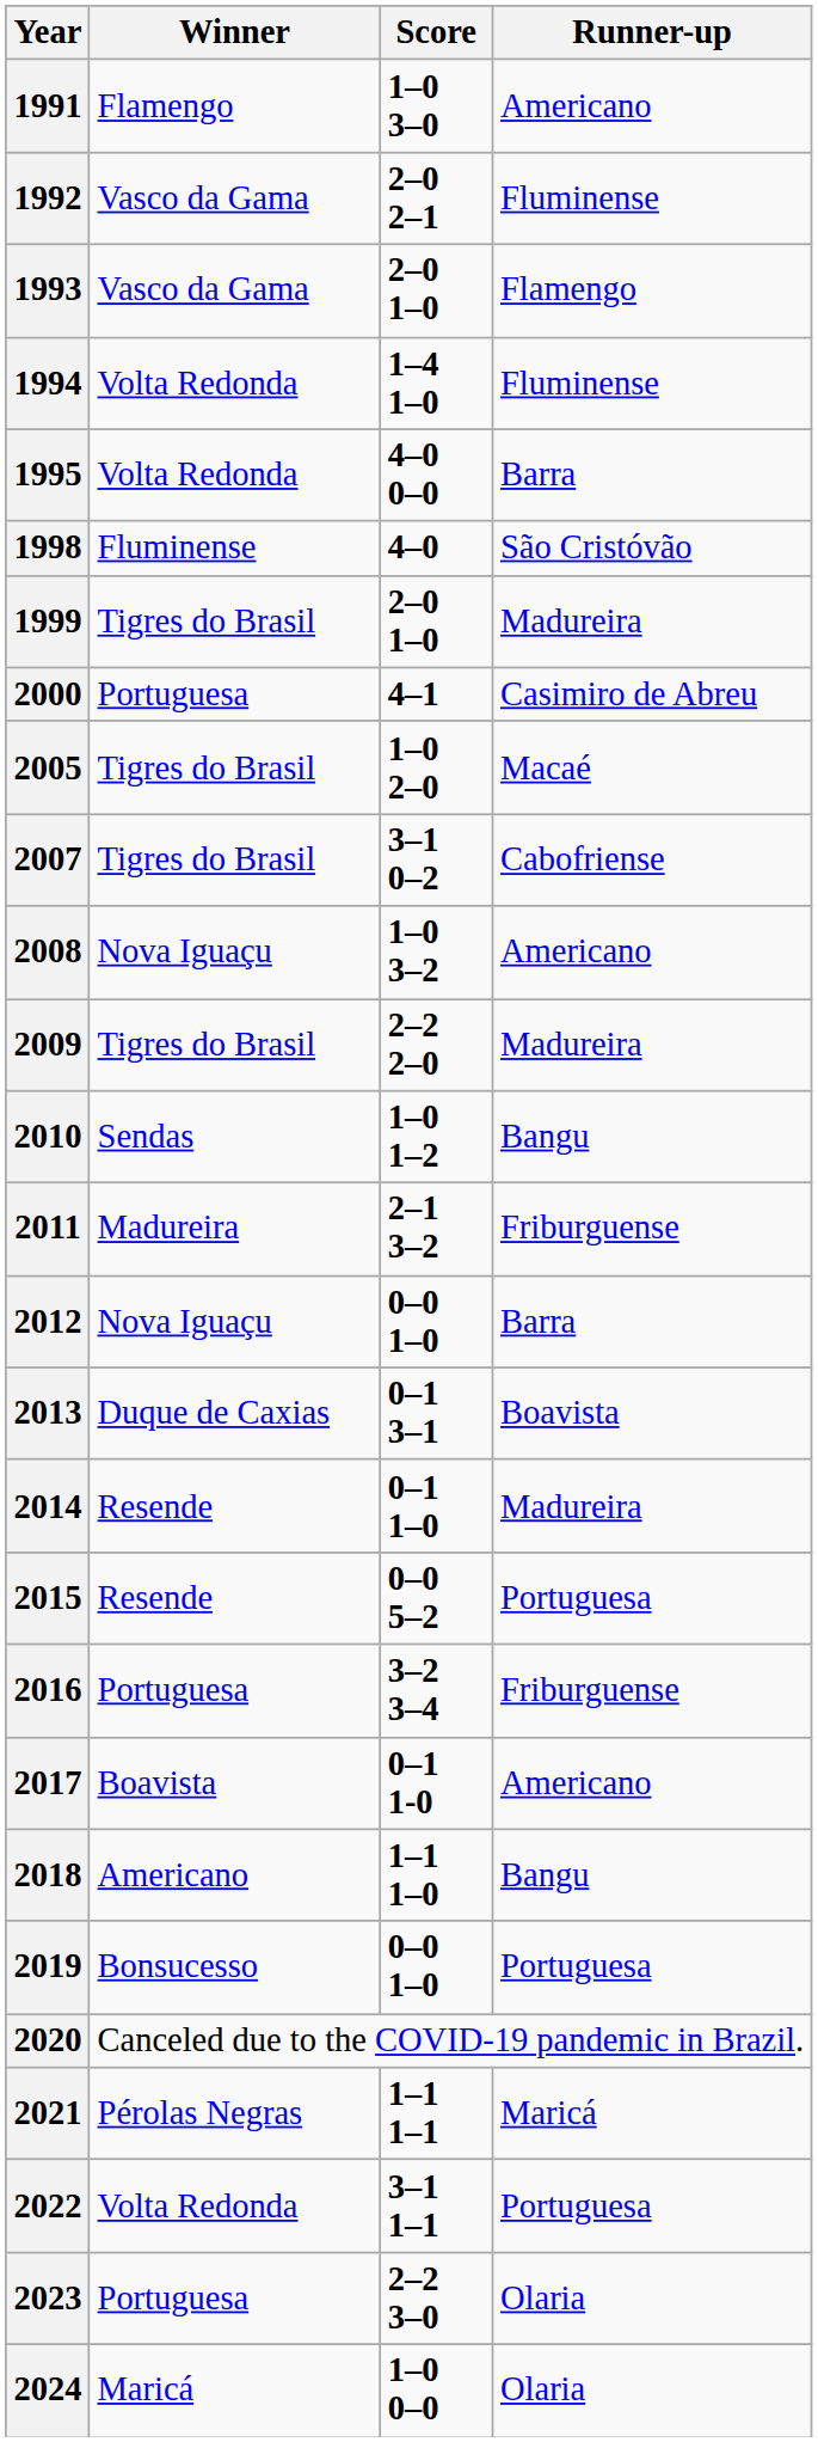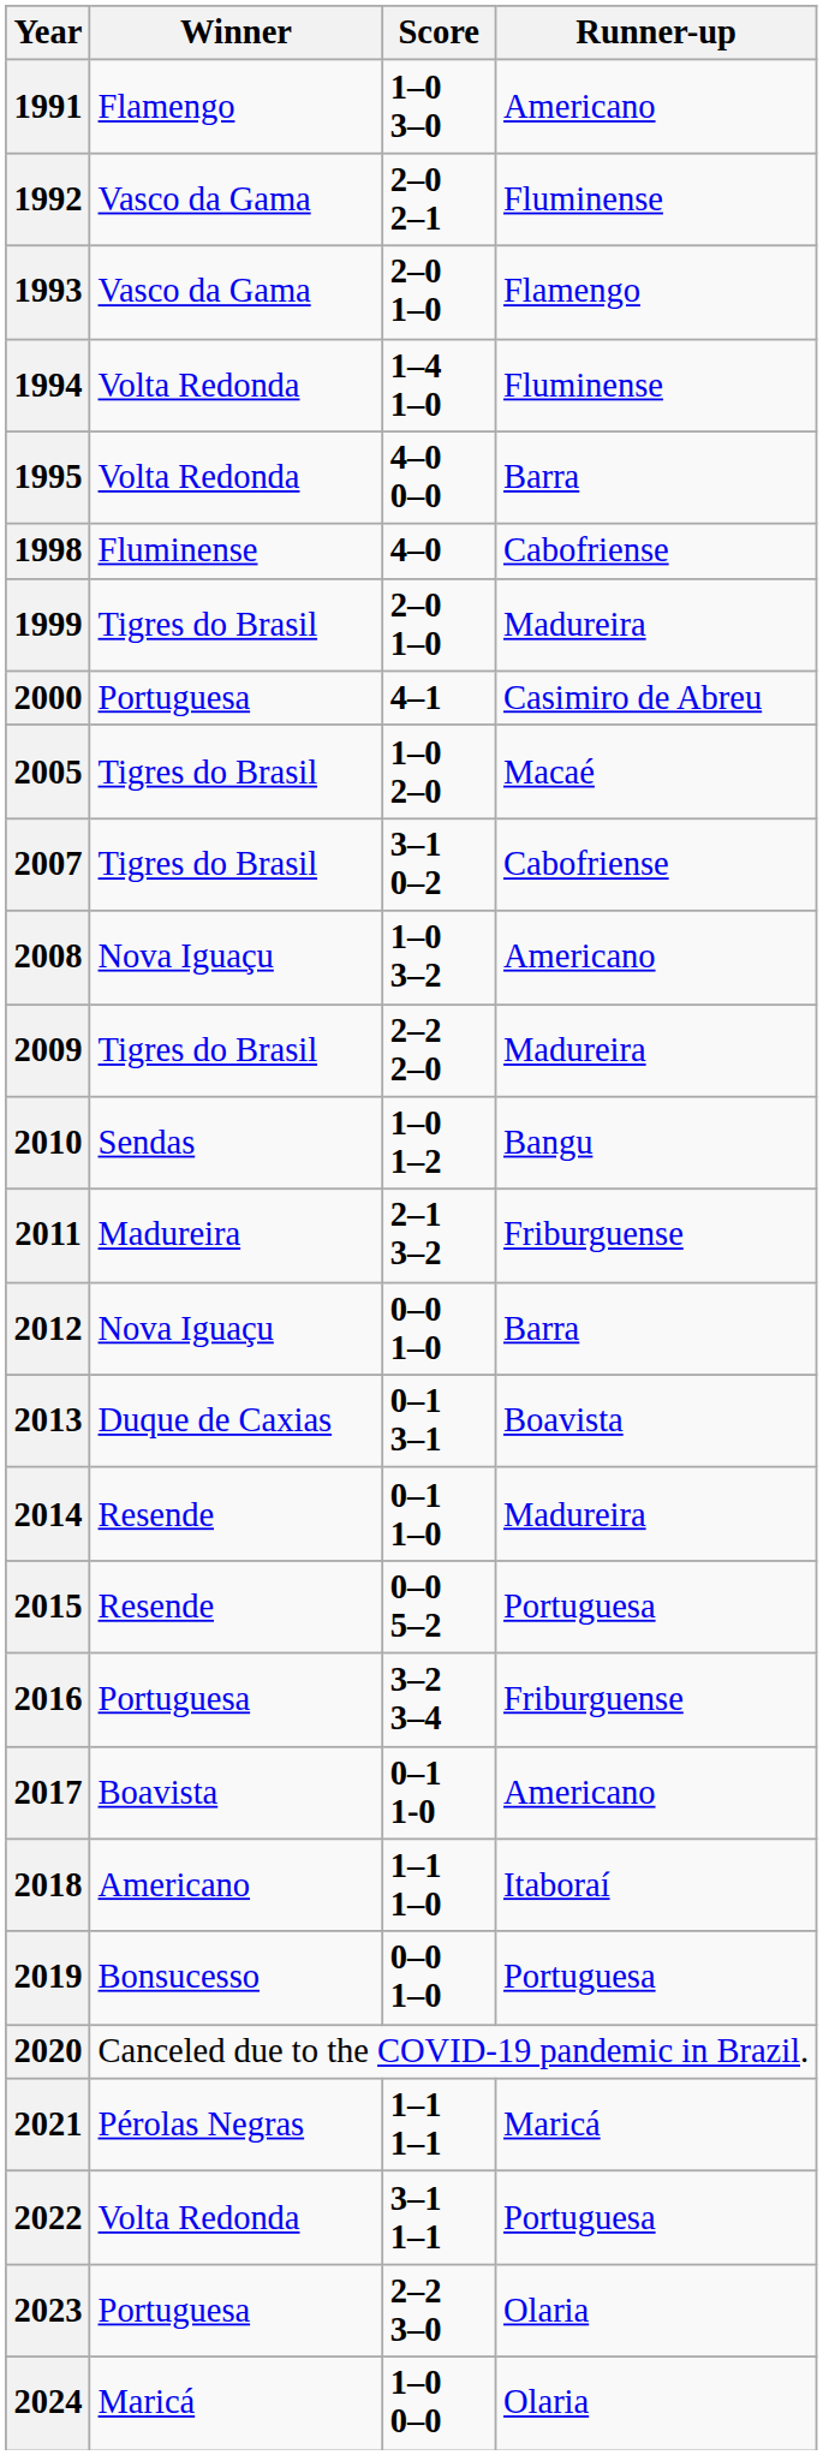 <table class="wikitable">
 <tr>
 <th>Year</th>
 <th>Winner</th>
 <th>Score</th>
 <th>Runner-up</th>
 </tr>
 <tr>
 <th>1991 </th>
 <td><a href='#'>Flamengo</a></td>
 <td><strong>1–0</strong><br><strong>3–0</strong></td>
 <td><a href='#'>Americano</a></td>
 </tr>
 <tr>
 <th>1992 </th>
 <td><a href='#'>Vasco da Gama</a></td>
 <td><strong>2–0</strong><br><strong>2–1</strong></td>
 <td><a href='#'>Fluminense</a></td>
 </tr>
 <tr>
 <th>1993 </th>
 <td><a href='#'>Vasco da Gama</a></td>
 <td><strong>2–0</strong><br><strong>1–0</strong></td>
 <td><a href='#'>Flamengo</a></td>
 </tr>
 <tr>
 <th>1994 </th>
 <td><a href='#'>Volta Redonda</a></td>
 <td><strong>1–4</strong><br><strong>1–0</strong><br><strong></strong></td>
 <td><a href='#'>Fluminense</a></td>
 </tr>
 <tr>
 <th>1995</th>
 <td><a href='#'>Volta Redonda</a></td>
 <td><strong>4–0</strong><br><strong>0–0</strong></td>
 <td><a href='#'>Barra</a></td>
 </tr>
 <tr>
 <th>1998</th>
 <td><a href='#'>Fluminense</a></td>
 <td><strong>4–0</strong></td>
-<td><a href='#'>São Cristóvão</a></td>
+<td><a href='#'>Cabofriense</a></td>
 </tr>
 <tr>
 <th>1999</th>
 <td><a href='#'>Tigres do Brasil</a></td>
 <td><strong>2–0</strong><br><strong>1–0</strong></td>
 <td><a href='#'>Madureira</a></td>
 </tr>
 <tr>
 <th>2000</th>
 <td><a href='#'>Portuguesa</a></td>
 <td><strong>4–1</strong></td>
 <td><a href='#'>Casimiro de Abreu</a></td>
 </tr>
 <tr>
 <th>2005</th>
 <td><a href='#'>Tigres do Brasil</a></td>
 <td><strong>1–0</strong><br><strong>2–0</strong></td>
 <td><a href='#'>Macaé</a></td>
 </tr>
 <tr>
 <th>2007</th>
 <td><a href='#'>Tigres do Brasil</a></td>
 <td><strong>3–1</strong><br><strong>0–2</strong><br><strong></strong></td>
 <td><a href='#'>Cabofriense</a></td>
 </tr>
 <tr>
 <th>2008</th>
 <td><a href='#'>Nova Iguaçu</a></td>
 <td><strong>1–0</strong><br><strong>3–2</strong></td>
 <td><a href='#'>Americano</a></td>
 </tr>
 <tr>
 <th>2009</th>
 <td><a href='#'>Tigres do Brasil</a></td>
 <td><strong>2–2</strong><br><strong>2–0</strong></td>
 <td><a href='#'>Madureira</a></td>
 </tr>
 <tr>
 <th>2010 </th>
 <td><a href='#'>Sendas</a></td>
 <td><strong>1–0</strong><br><strong>1–2</strong><br><strong></strong></td>
 <td><a href='#'>Bangu</a></td>
 </tr>
 <tr>
 <th>2011</th>
 <td><a href='#'>Madureira</a></td>
 <td><strong>2–1</strong><br><strong>3–2</strong></td>
 <td><a href='#'>Friburguense</a></td>
 </tr>
 <tr>
 <th>2012 </th>
 <td><a href='#'>Nova Iguaçu</a></td>
 <td><strong>0–0</strong><br><strong>1–0</strong></td>
 <td><a href='#'>Barra</a></td>
 </tr>
 <tr>
 <th>2013</th>
 <td><a href='#'>Duque de Caxias</a></td>
 <td><strong>0–1</strong><br><strong>3–1</strong></td>
 <td><a href='#'>Boavista</a></td>
 </tr>
 <tr>
 <th>2014</th>
 <td><a href='#'>Resende</a></td>
 <td><strong>0–1</strong><br><strong>1–0</strong><br><strong></strong></td>
 <td><a href='#'>Madureira</a></td>
 </tr>
 <tr>
 <th>2015</th>
 <td><a href='#'>Resende</a></td>
 <td><strong>0–0</strong><br><strong>5–2</strong></td>
 <td><a href='#'>Portuguesa</a></td>
 </tr>
 <tr>
 <th>2016</th>
 <td><a href='#'>Portuguesa</a></td>
 <td><strong>3–2</strong><br><strong>3–4</strong><br><strong></strong></td>
 <td><a href='#'>Friburguense</a></td>
 </tr>
 <tr>
 <th>2017</th>
 <td><a href='#'>Boavista</a></td>
 <td><strong>0–1</strong><br><strong>1-0</strong><br><strong></strong></td>
 <td><a href='#'>Americano</a></td>
 </tr>
 <tr>
 <th>2018</th>
 <td><a href='#'>Americano</a></td>
 <td><strong>1–1</strong><br><strong>1–0</strong></td>
-<td><a href='#'>Bangu</a></td>
+<td><a href='#'>Itaboraí</a></td>
 </tr>
 <tr>
 <th>2019</th>
 <td><a href='#'>Bonsucesso</a></td>
 <td><strong>0–0</strong><br><strong>1–0</strong></td>
 <td><a href='#'>Portuguesa</a></td>
 </tr>
 <tr>
 <th>2020</th>
 <td colspan=3 align=center>Canceled due to the <a href='#'>COVID-19 pandemic in Brazil</a>.</td>
 </tr>
 <tr>
 <th>2021 </th>
 <td><a href='#'>Pérolas Negras</a></td>
 <td><strong>1–1</strong><br><strong>1–1</strong><br><strong></strong></td>
 <td><a href='#'>Maricá</a></td>
 </tr>
 <tr>
 <th>2022</th>
 <td><a href='#'>Volta Redonda</a></td>
 <td><strong>3–1</strong><br><strong>1–1</strong></td>
 <td><a href='#'>Portuguesa</a></td>
 </tr>
 <tr>
 <th>2023</th>
 <td><a href='#'>Portuguesa</a></td>
 <td><strong>2–2</strong><br><strong>3–0</strong></td>
 <td><a href='#'>Olaria</a></td>
 </tr>
 <tr>
 <th>2024</th>
 <td><a href='#'>Maricá</a></td>
 <td><strong>1–0</strong><br><strong>0–0</strong></td>
 <td><a href='#'>Olaria</a></td>
 </tr>
 </table>
